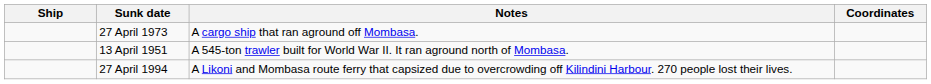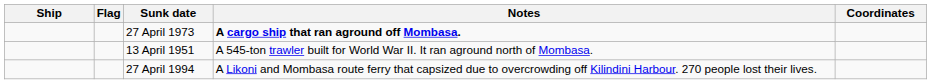 <table class=wikitable | style = "width:100%">
 <tr>
 <th style="width:10%">Ship</th>
+<th>Flag</th>
 <th style="width:10%">Sunk date</th>
 <th style="width:70%">Notes</th>
 <th style="width:10%">Coordinates</th>
 </tr>
 <tr>
 <td></td>
+<td></td>
 <td>27 April 1973</td>
-<td>A <a href='#'>cargo ship</a> that ran aground off <a href='#'>Mombasa</a>.</td>
+<td><strong>A <a href='#'>cargo ship</a> that ran aground off <a href='#'>Mombasa</a>.</strong></td>
 <td></td>
 </tr>
 <tr>
+<td></td>
 <td></td>
 <td>13 April 1951</td>
 <td>A 545-ton  <a href='#'>trawler</a> built for World War II. It ran aground  north of <a href='#'>Mombasa</a>.</td>
 <td></td>
 </tr>
 <tr>
 <td></td>
+<td></td>
 <td>27 April 1994</td>
 <td>A <a href='#'>Likoni</a> and Mombasa route ferry that capsized due to overcrowding off <a href='#'>Kilindini Harbour</a>. 270 people lost their lives.</td>
 <td></td>
 </tr>
 </table>
